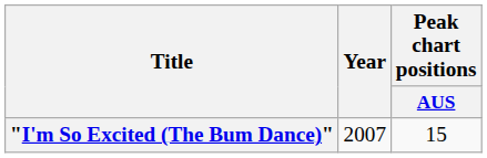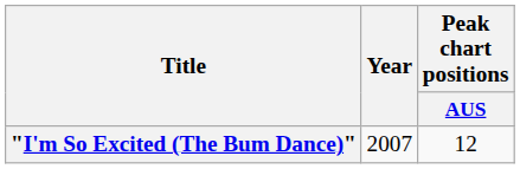 <table class="wikitable plainrowheaders" style="text-align:center;">
 <tr>
 <th scope="col" rowspan="2">Title</th>
 <th scope="col" rowspan="2">Year</th>
 <th scope="col" colspan="1">Peak chart positions</th>
 </tr>
 <tr>
 <th scope="col" style="width:3em;font-size:90%;"><a href='#'>AUS</a><br></th>
 </tr>
 <tr>
 <th scope="row">"<a href='#'>I'm So Excited (The Bum Dance)</a>"<br></th>
 <td>2007</td>
-<td>15</td>
+<td>12</td>
 </tr>
 </table>
